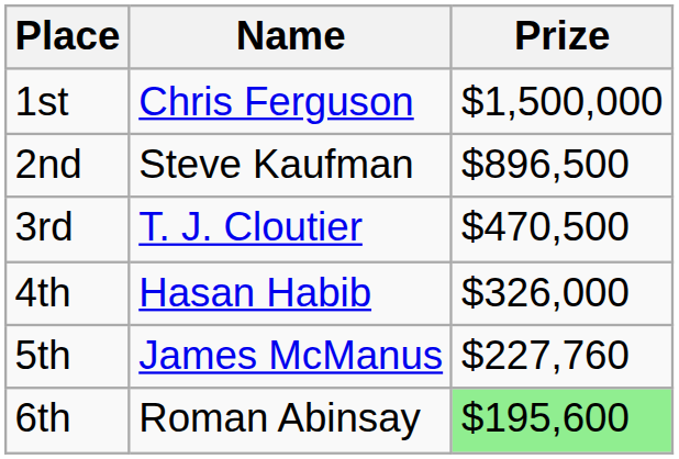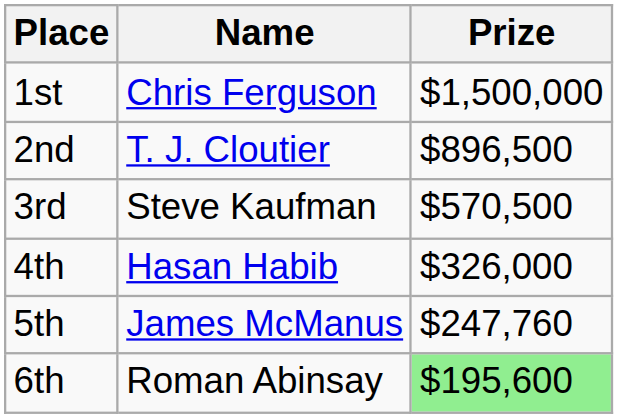 <table class="wikitable">
 <tr>
 <th bgcolor="#FFEBAD">Place</th>
 <th bgcolor="#FFEBAD">Name</th>
 <th bgcolor="#FFEBAD">Prize</th>
 </tr>
 <tr>
 <td>1st</td>
 <td><a href='#'>Chris Ferguson</a></td>
 <td>$1,500,000</td>
 </tr>
 <tr>
 <td>2nd</td>
-<td>Steve Kaufman</td>
+<td><a href='#'>T. J. Cloutier</a></td>
 <td>$896,500</td>
 </tr>
 <tr>
 <td>3rd</td>
-<td><a href='#'>T. J. Cloutier</a></td>
-<td>$470,500</td>
+<td>Steve Kaufman</td>
+<td>$570,500</td>
 </tr>
 <tr>
 <td>4th</td>
 <td><a href='#'>Hasan Habib</a></td>
 <td>$326,000</td>
 </tr>
 <tr>
 <td>5th</td>
 <td><a href='#'>James McManus</a></td>
-<td>$227,760</td>
+<td>$247,760</td>
 </tr>
 <tr>
 <td>6th</td>
 <td>Roman Abinsay</td>
 <td style="background: lightgreen;">$195,600</td>
 </tr>
 </table>
